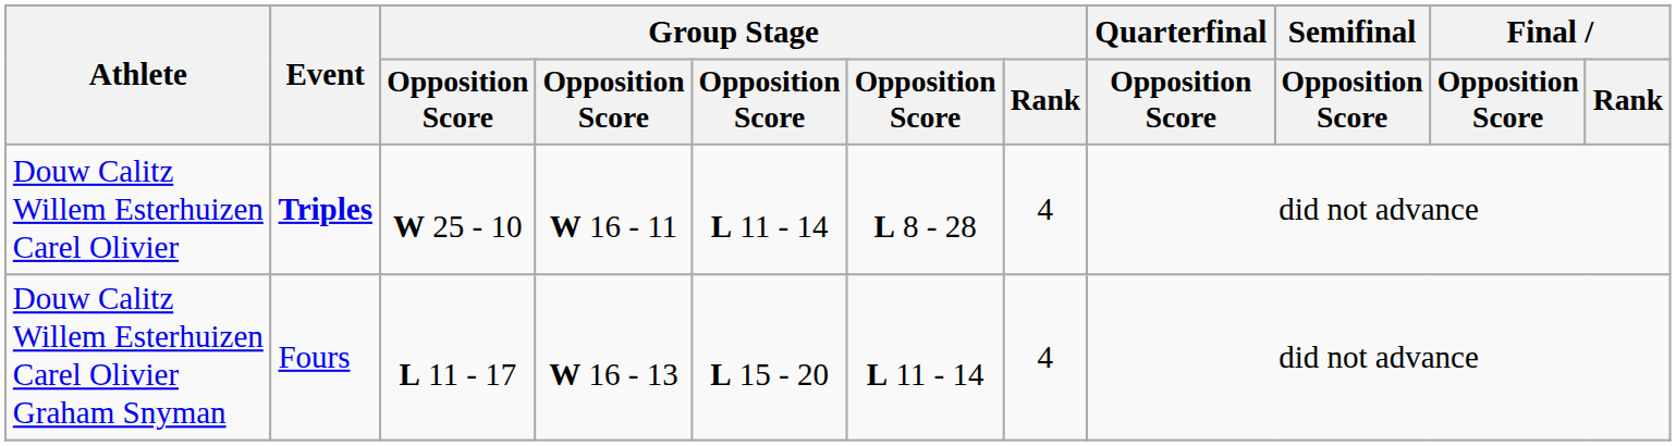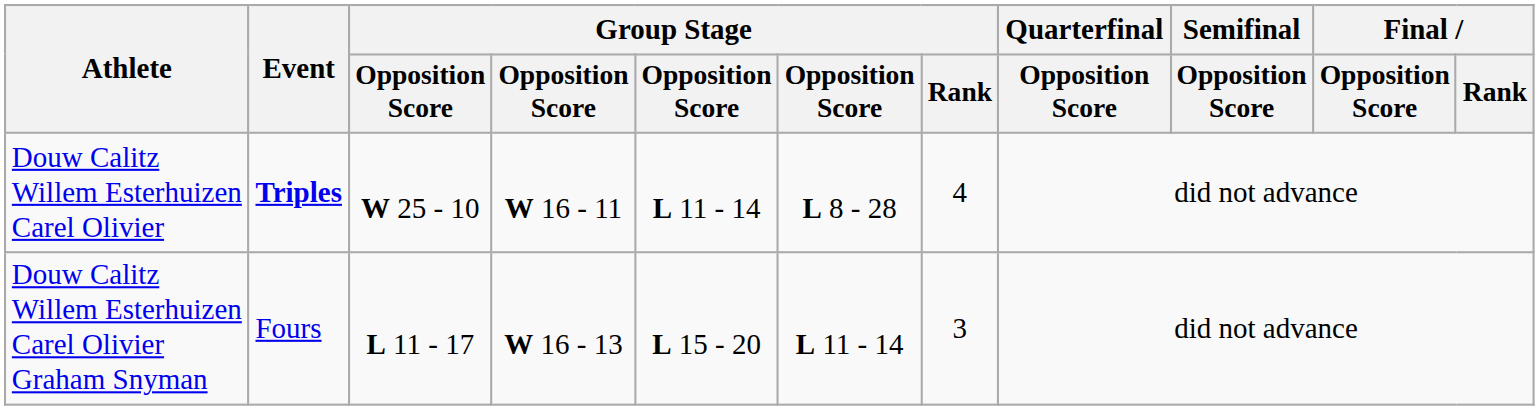 <table class="wikitable" style="font-size:88%">
 <tr>
 <th rowspan=2>Athlete</th>
 <th rowspan=2>Event</th>
 <th colspan=5>Group Stage</th>
 <th>Quarterfinal</th>
 <th>Semifinal</th>
 <th colspan=2>Final / </th>
 </tr>
 <tr style="font-size:95%">
 <th>Opposition<br>Score</th>
 <th>Opposition<br>Score</th>
 <th>Opposition<br>Score</th>
 <th>Opposition<br>Score</th>
 <th>Rank</th>
 <th>Opposition<br>Score</th>
 <th>Opposition<br>Score</th>
 <th>Opposition<br>Score</th>
 <th>Rank</th>
 </tr>
 <tr align=center>
 <td align=left><a href='#'>Douw Calitz</a><br><a href='#'>Willem Esterhuizen</a><br><a href='#'>Carel Olivier</a></td>
 <td align=left><strong><a href='#'>Triples</a></strong></td>
 <td><br><strong>W</strong> 25 - 10</td>
 <td><br><strong>W</strong> 16 - 11</td>
 <td><br><strong>L</strong> 11 - 14</td>
 <td><br><strong>L</strong> 8 - 28</td>
 <td>4</td>
 <td colspan=4>did not advance</td>
 </tr>
 <tr align=center>
 <td align=left><a href='#'>Douw Calitz</a><br><a href='#'>Willem Esterhuizen</a><br><a href='#'>Carel Olivier</a><br><a href='#'>Graham Snyman</a></td>
 <td align=left><a href='#'>Fours</a></td>
 <td><br><strong>L</strong> 11 - 17</td>
 <td><br><strong>W</strong> 16 - 13</td>
 <td><br><strong>L</strong> 15 - 20</td>
 <td><br><strong>L</strong> 11 - 14</td>
-<td>4</td>
+<td>3</td>
 <td colspan=4>did not advance</td>
 </tr>
 </table>
